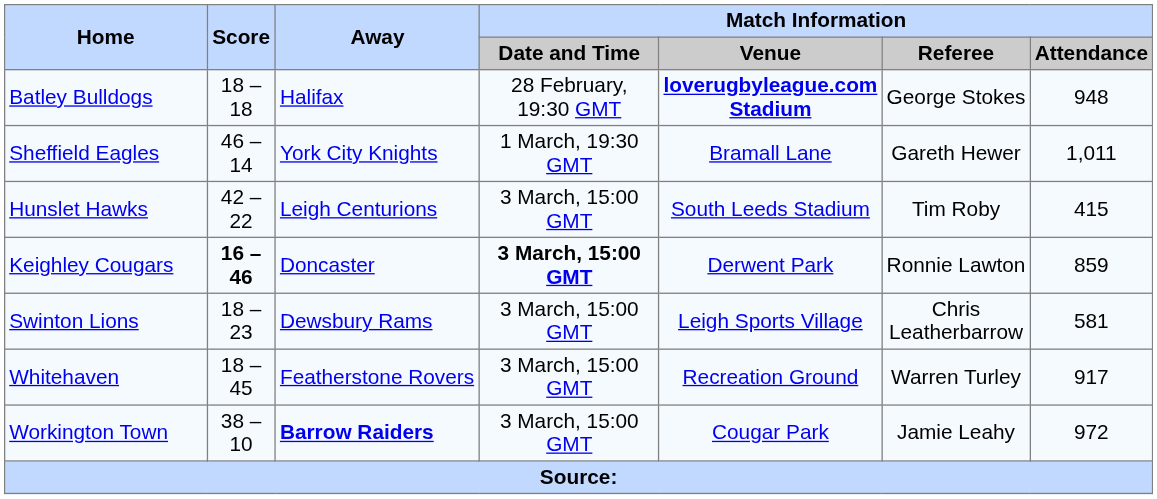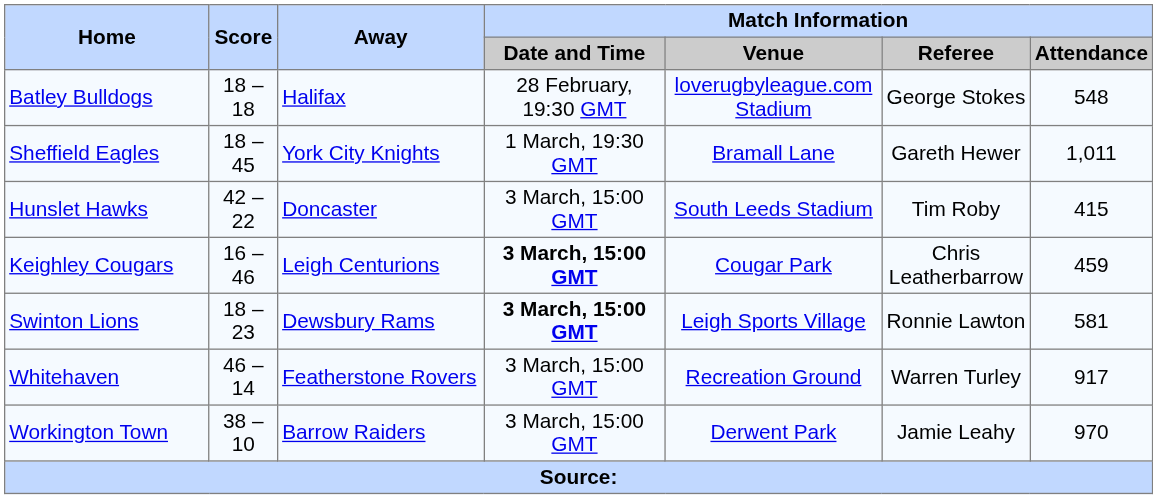 <table border="1" cellpadding="3" cellspacing="0" style="border-collapse:collapse; text-align:center; width:100%;">
 <tr style="background:#c1d8ff;">
 <th rowspan="2" style="width:19%;">Home</th>
 <th rowspan="2" style="width:6%;">Score</th>
 <th rowspan="2" style="width:19%;">Away</th>
 <th colspan=6>Match Information</th>
 </tr>
 <tr style="background:#ccc;">
 <th width=17%>Date and Time</th>
 <th width=19%>Venue</th>
 <th width=13%>Referee</th>
 <th width=7%>Attendance</th>
 </tr>
 <tr style="background:#f5faff;">
 <td align=left> <a href='#'>Batley Bulldogs</a></td>
 <td>18 – 18</td>
 <td align=left> <a href='#'>Halifax</a></td>
 <td>28 February, 19:30 <a href='#'>GMT</a></td>
-<td><strong><a href='#'>loverugbyleague.com Stadium</a></strong></td>
+<td><a href='#'>loverugbyleague.com Stadium</a></td>
 <td>George Stokes</td>
-<td>948</td>
+<td>548</td>
 </tr>
 <tr style="background:#f5faff;">
 <td align=left> <a href='#'>Sheffield Eagles</a></td>
-<td>46 – 14</td>
+<td>18 – 45</td>
 <td align=left> <a href='#'>York City Knights</a></td>
 <td>1 March, 19:30 <a href='#'>GMT</a></td>
 <td><a href='#'>Bramall Lane</a></td>
 <td>Gareth Hewer</td>
 <td>1,011</td>
 </tr>
 <tr style="background:#f5faff;">
 <td align=left> <a href='#'>Hunslet Hawks</a></td>
 <td>42 – 22</td>
-<td align=left> <a href='#'>Leigh Centurions</a></td>
+<td align=left> <a href='#'>Doncaster</a></td>
 <td>3 March, 15:00 <a href='#'>GMT</a></td>
 <td><a href='#'>South Leeds Stadium</a></td>
 <td>Tim Roby</td>
 <td>415</td>
 </tr>
 <tr style="background:#f5faff;">
 <td align=left> <a href='#'>Keighley Cougars</a></td>
-<td><strong>16 – 46</strong></td>
-<td align=left> <a href='#'>Doncaster</a></td>
+<td>16 – 46</td>
+<td align=left> <a href='#'>Leigh Centurions</a></td>
 <td><strong>3 March, 15:00 <a href='#'>GMT</a></strong></td>
-<td><a href='#'>Derwent Park</a></td>
-<td>Ronnie Lawton</td>
-<td>859</td>
+<td><a href='#'>Cougar Park</a></td>
+<td>Chris Leatherbarrow</td>
+<td>459</td>
 </tr>
 <tr style="background:#f5faff;">
 <td align=left> <a href='#'>Swinton Lions</a></td>
 <td>18 – 23</td>
 <td align=left> <a href='#'>Dewsbury Rams</a></td>
-<td>3 March, 15:00 <a href='#'>GMT</a></td>
+<td><strong>3 March, 15:00 <a href='#'>GMT</a></strong></td>
 <td><a href='#'>Leigh Sports Village</a></td>
-<td>Chris Leatherbarrow</td>
+<td>Ronnie Lawton</td>
 <td>581</td>
 </tr>
 <tr style="background:#f5faff;">
 <td align=left> <a href='#'>Whitehaven</a></td>
-<td>18 – 45</td>
+<td>46 – 14</td>
 <td align=left> <a href='#'>Featherstone Rovers</a></td>
 <td>3 March, 15:00 <a href='#'>GMT</a></td>
 <td><a href='#'>Recreation Ground</a></td>
 <td>Warren Turley</td>
 <td>917</td>
 </tr>
 <tr style="background:#f5faff;">
 <td align=left> <a href='#'>Workington Town</a></td>
 <td>38 – 10</td>
-<td align=left><strong> <a href='#'>Barrow Raiders</a></strong></td>
+<td align=left> <a href='#'>Barrow Raiders</a></td>
 <td>3 March, 15:00 <a href='#'>GMT</a></td>
-<td><a href='#'>Cougar Park</a></td>
+<td><a href='#'>Derwent Park</a></td>
 <td>Jamie Leahy</td>
-<td>972</td>
+<td>970</td>
 </tr>
 <tr style="background:#c1d8ff;">
 <th colspan=12>Source:</th>
 </tr>
 </table>
